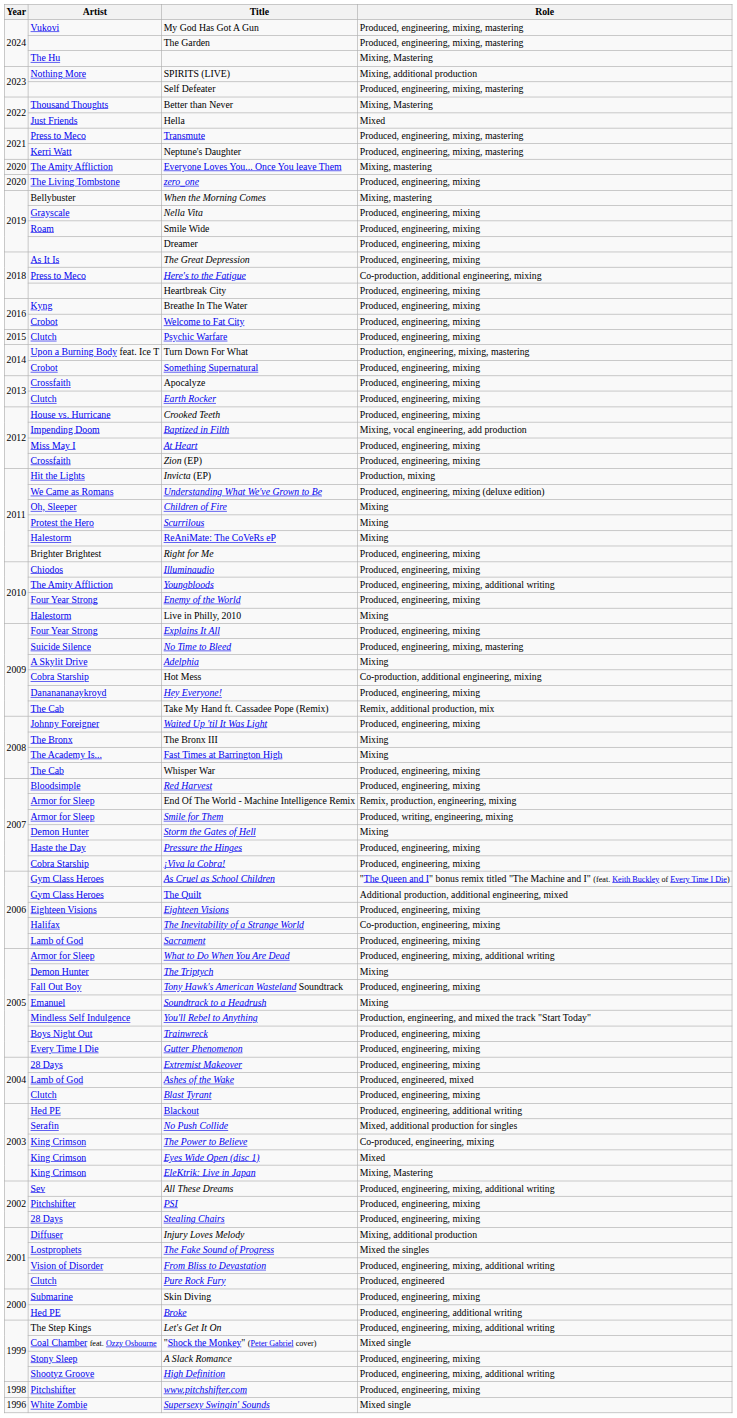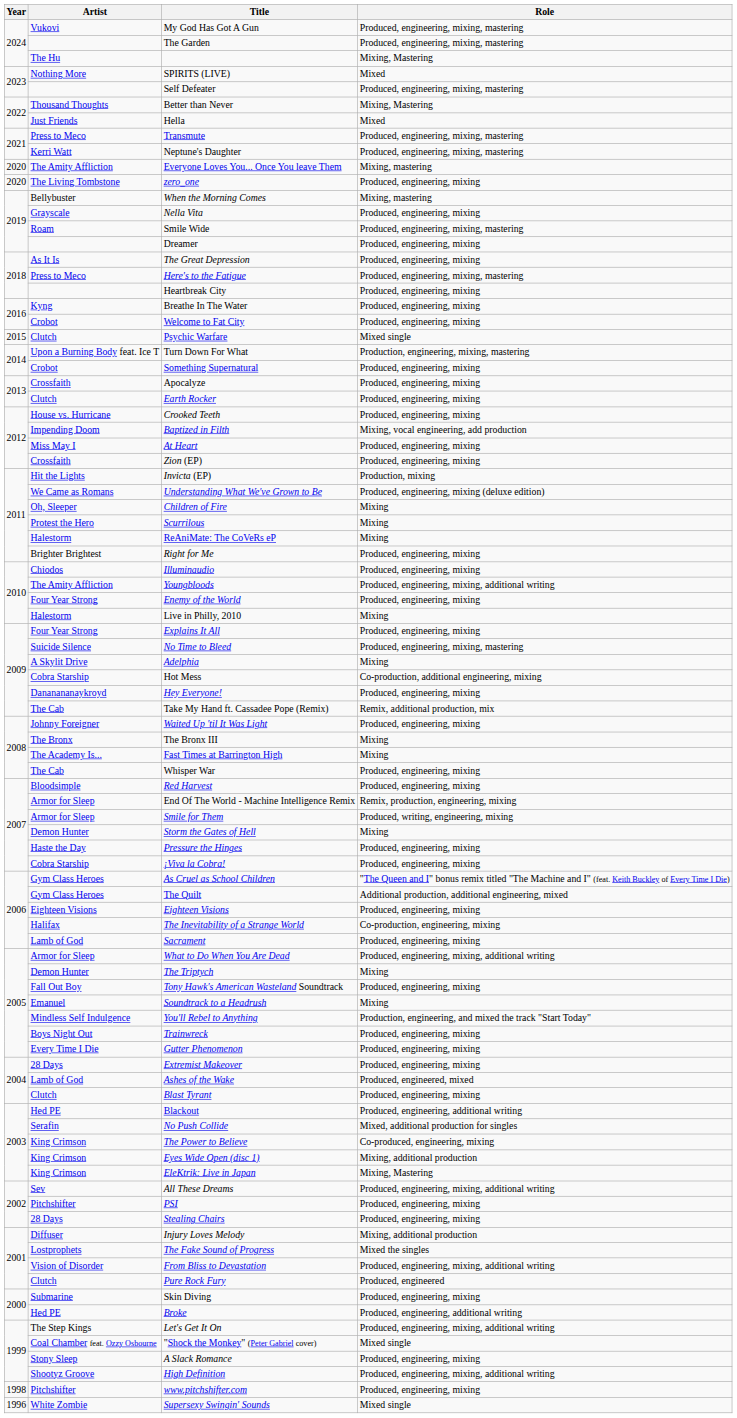 <table class="wikitable sortable">
 <tr>
 <th>Year</th>
 <th>Artist</th>
 <th>Title</th>
 <th>Role</th>
 </tr>
 <tr>
 <td rowspan="3">2024</td>
 <td><a href='#'>Vukovi</a></td>
 <td>My God Has Got  A Gun</td>
 <td>Produced, engineering, mixing, mastering</td>
 </tr>
 <tr>
 <td></td>
 <td>The Garden</td>
 <td>Produced, engineering, mixing, mastering</td>
 </tr>
 <tr>
 <td><a href='#'>The Hu</a></td>
 <td></td>
 <td>Mixing, Mastering</td>
 </tr>
 <tr>
 <td rowspan="2">2023</td>
 <td><a href='#'>Nothing More</a></td>
 <td>SPIRITS (LIVE)</td>
-<td>Mixing, additional production</td>
+<td>Mixed</td>
 </tr>
 <tr>
 <td></td>
 <td>Self Defeater</td>
 <td>Produced, engineering, mixing, mastering</td>
 </tr>
 <tr>
 <td rowspan="2">2022</td>
 <td><a href='#'>Thousand Thoughts</a></td>
 <td>Better than Never</td>
 <td>Mixing, Mastering</td>
 </tr>
 <tr>
 <td><a href='#'>Just Friends</a></td>
 <td>Hella</td>
 <td>Mixed</td>
 </tr>
 <tr>
 <td rowspan="2">2021</td>
 <td><a href='#'>Press to Meco</a></td>
 <td><a href='#'>Transmute</a></td>
 <td>Produced, engineering, mixing, mastering</td>
 </tr>
 <tr>
 <td><a href='#'>Kerri Watt</a></td>
 <td>Neptune's Daughter</td>
 <td>Produced, engineering, mixing, mastering</td>
 </tr>
 <tr>
 <td>2020</td>
 <td><a href='#'>The Amity Affliction</a></td>
 <td><a href='#'>Everyone Loves You... Once You leave Them</a></td>
 <td>Mixing, mastering</td>
 </tr>
 <tr>
 <td>2020</td>
 <td><a href='#'>The Living Tombstone</a></td>
 <td><em><a href='#'>zero_one</a></em></td>
 <td>Produced, engineering, mixing</td>
 </tr>
 <tr>
 <td rowspan="4">2019</td>
 <td>Bellybuster</td>
 <td><em>When the Morning Comes</em></td>
 <td>Mixing, mastering</td>
 </tr>
 <tr>
 <td><a href='#'>Grayscale</a></td>
 <td><em>Nella Vita</em></td>
 <td>Produced, engineering, mixing</td>
 </tr>
 <tr>
 <td><a href='#'>Roam</a></td>
 <td>Smile Wide</td>
-<td>Produced, engineering, mixing</td>
+<td>Produced, engineering, mixing, mastering</td>
 </tr>
 <tr>
 <td></td>
 <td>Dreamer</td>
 <td>Produced, engineering, mixing</td>
 </tr>
 <tr>
 <td rowspan="3">2018</td>
 <td><a href='#'>As It Is</a></td>
 <td><em>The Great Depression</em></td>
 <td>Produced, engineering, mixing</td>
 </tr>
 <tr>
 <td><a href='#'>Press to Meco</a></td>
 <td><em><a href='#'>Here's to the Fatigue</a></em></td>
-<td>Co-production, additional engineering, mixing</td>
+<td>Produced, engineering, mixing, mastering</td>
 </tr>
 <tr>
 <td></td>
 <td>Heartbreak City</td>
 <td>Produced, engineering, mixing</td>
 </tr>
 <tr>
 <td rowspan="2">2016</td>
 <td><a href='#'>Kyng</a></td>
 <td>Breathe In The Water</td>
 <td>Produced, engineering, mixing</td>
 </tr>
 <tr>
 <td><a href='#'>Crobot</a></td>
 <td><a href='#'>Welcome to Fat City</a></td>
 <td>Produced, engineering, mixing</td>
 </tr>
 <tr>
 <td>2015</td>
 <td><a href='#'>Clutch</a></td>
 <td><a href='#'>Psychic Warfare</a></td>
-<td>Produced, engineering, mixing</td>
+<td>Mixed single</td>
 </tr>
 <tr>
 <td rowspan="2">2014</td>
 <td><a href='#'>Upon a Burning Body</a> feat. Ice T</td>
 <td>Turn Down For What</td>
 <td>Production, engineering, mixing, mastering</td>
 </tr>
 <tr>
 <td><a href='#'>Crobot</a></td>
 <td><a href='#'>Something Supernatural</a></td>
 <td>Produced, engineering, mixing</td>
 </tr>
 <tr>
 <td rowspan="2">2013</td>
 <td><a href='#'>Crossfaith</a></td>
 <td>Apocalyze</td>
 <td>Produced, engineering, mixing</td>
 </tr>
 <tr>
 <td><a href='#'>Clutch</a></td>
 <td><em><a href='#'>Earth Rocker</a></em></td>
 <td>Produced, engineering, mixing</td>
 </tr>
 <tr>
 <td rowspan="4">2012</td>
 <td><a href='#'>House vs. Hurricane</a></td>
 <td><em>Crooked Teeth</em></td>
 <td>Produced, engineering, mixing</td>
 </tr>
 <tr>
 <td><a href='#'>Impending Doom</a></td>
 <td><em><a href='#'>Baptized in Filth</a></em></td>
 <td>Mixing, vocal engineering, add production</td>
 </tr>
 <tr>
 <td><a href='#'>Miss May I</a></td>
 <td><em><a href='#'>At Heart</a></em></td>
 <td>Produced, engineering, mixing</td>
 </tr>
 <tr>
 <td><a href='#'>Crossfaith</a></td>
 <td><em>Zion</em> (EP)</td>
 <td>Produced, engineering, mixing</td>
 </tr>
 <tr>
 <td rowspan="6">2011</td>
 <td><a href='#'>Hit the Lights</a></td>
 <td><em>Invicta</em> (EP)</td>
 <td>Production, mixing</td>
 </tr>
 <tr>
 <td><a href='#'>We Came as Romans</a></td>
 <td><em><a href='#'>Understanding What We've Grown to Be</a></em></td>
 <td>Produced, engineering, mixing (deluxe edition)</td>
 </tr>
 <tr>
 <td><a href='#'>Oh, Sleeper</a></td>
 <td><em><a href='#'>Children of Fire</a></em></td>
 <td>Mixing</td>
 </tr>
 <tr>
 <td><a href='#'>Protest the Hero</a></td>
 <td><em><a href='#'>Scurrilous</a></em></td>
 <td>Mixing</td>
 </tr>
 <tr>
 <td><a href='#'>Halestorm</a></td>
 <td><a href='#'>ReAniMate: The CoVeRs eP</a></td>
 <td>Mixing</td>
 </tr>
 <tr>
 <td>Brighter Brightest</td>
 <td><em>Right for Me</em></td>
 <td>Produced, engineering, mixing</td>
 </tr>
 <tr>
 <td rowspan="4">2010</td>
 <td><a href='#'>Chiodos</a></td>
 <td><em><a href='#'>Illuminaudio</a></em></td>
 <td>Produced, engineering, mixing</td>
 </tr>
 <tr>
 <td><a href='#'>The Amity Affliction</a></td>
 <td><em><a href='#'>Youngbloods</a></em></td>
 <td>Produced, engineering, mixing, additional writing</td>
 </tr>
 <tr>
 <td><a href='#'>Four Year Strong</a></td>
 <td><em><a href='#'>Enemy of the World</a></em></td>
 <td>Produced, engineering, mixing</td>
 </tr>
 <tr>
 <td><a href='#'>Halestorm</a></td>
 <td>Live in Philly, 2010</td>
 <td>Mixing</td>
 </tr>
 <tr>
 <td rowspan="6">2009</td>
 <td><a href='#'>Four Year Strong</a></td>
 <td><em><a href='#'>Explains It All</a></em></td>
 <td>Produced, engineering, mixing</td>
 </tr>
 <tr>
 <td><a href='#'>Suicide Silence</a></td>
 <td><em><a href='#'>No Time to Bleed</a></em></td>
 <td>Produced, engineering, mixing, mastering</td>
 </tr>
 <tr>
 <td><a href='#'>A Skylit Drive</a></td>
 <td><em><a href='#'>Adelphia</a></em></td>
 <td>Mixing</td>
 </tr>
 <tr>
 <td><a href='#'>Cobra Starship</a></td>
 <td>Hot Mess</td>
 <td>Co-production, additional engineering, mixing</td>
 </tr>
 <tr>
 <td><a href='#'>Dananananaykroyd</a></td>
 <td><em><a href='#'>Hey Everyone!</a></em></td>
 <td>Produced, engineering, mixing</td>
 </tr>
 <tr>
 <td><a href='#'>The Cab</a></td>
 <td>Take My Hand ft. Cassadee Pope (Remix)</td>
 <td>Remix, additional production, mix</td>
 </tr>
 <tr>
 <td rowspan="4">2008</td>
 <td><a href='#'>Johnny Foreigner</a></td>
 <td><em><a href='#'>Waited Up 'til It Was Light</a></em></td>
 <td>Produced, engineering, mixing</td>
 </tr>
 <tr>
 <td><a href='#'>The Bronx</a></td>
 <td>The Bronx III</td>
 <td>Mixing</td>
 </tr>
 <tr>
 <td><a href='#'>The Academy Is...</a></td>
 <td><a href='#'>Fast Times at Barrington High</a></td>
 <td>Mixing</td>
 </tr>
 <tr>
 <td><a href='#'>The Cab</a></td>
 <td>Whisper War</td>
 <td>Produced, engineering, mixing</td>
 </tr>
 <tr>
 <td rowspan="6">2007</td>
 <td><a href='#'>Bloodsimple</a></td>
 <td><em><a href='#'>Red Harvest</a></em></td>
 <td>Produced, engineering, mixing</td>
 </tr>
 <tr>
 <td><a href='#'>Armor for Sleep</a></td>
 <td>End Of The World - Machine Intelligence Remix</td>
 <td>Remix, production, engineering, mixing</td>
 </tr>
 <tr>
 <td><a href='#'>Armor for Sleep</a></td>
 <td><em><a href='#'>Smile for Them</a></em></td>
 <td>Produced, writing, engineering, mixing</td>
 </tr>
 <tr>
 <td><a href='#'>Demon Hunter</a></td>
 <td><em><a href='#'>Storm the Gates of Hell</a></em></td>
 <td>Mixing</td>
 </tr>
 <tr>
 <td><a href='#'>Haste the Day</a></td>
 <td><em><a href='#'>Pressure the Hinges</a></em></td>
 <td>Produced, engineering, mixing</td>
 </tr>
 <tr>
 <td><a href='#'>Cobra Starship</a></td>
 <td><em><a href='#'>¡Viva la Cobra!</a></em></td>
 <td>Produced, engineering, mixing</td>
 </tr>
 <tr>
 <td rowspan="5">2006</td>
 <td><a href='#'>Gym Class Heroes</a></td>
 <td><em><a href='#'>As Cruel as School Children</a></em></td>
 <td>"<a href='#'>The Queen and I</a>" bonus remix titled "The Machine and I" <small>(feat. <a href='#'>Keith Buckley</a> of <a href='#'>Every Time I Die</a>)</small></td>
 </tr>
 <tr>
 <td><a href='#'>Gym Class Heroes</a></td>
 <td><a href='#'>The Quilt</a></td>
 <td>Additional production, additional engineering, mixed</td>
 </tr>
 <tr>
 <td><a href='#'>Eighteen Visions</a></td>
 <td><em><a href='#'>Eighteen Visions</a></em></td>
 <td>Produced, engineering, mixing</td>
 </tr>
 <tr>
 <td><a href='#'>Halifax</a></td>
 <td><em><a href='#'>The Inevitability of a Strange World</a></em></td>
 <td>Co-production, engineering, mixing</td>
 </tr>
 <tr>
 <td><a href='#'>Lamb of God</a></td>
 <td><em><a href='#'>Sacrament</a></em></td>
 <td>Produced, engineering, mixing</td>
 </tr>
 <tr>
 <td rowspan="7">2005</td>
 <td><a href='#'>Armor for Sleep</a></td>
 <td><em><a href='#'>What to Do When You Are Dead</a></em></td>
 <td>Produced, engineering, mixing, additional writing</td>
 </tr>
 <tr>
 <td><a href='#'>Demon Hunter</a></td>
 <td><em><a href='#'>The Triptych</a></em></td>
 <td>Mixing</td>
 </tr>
 <tr>
 <td><a href='#'>Fall Out Boy</a></td>
 <td><em><a href='#'>Tony Hawk's American Wasteland</a></em> Soundtrack</td>
 <td>Produced, engineering, mixing</td>
 </tr>
 <tr>
 <td><a href='#'>Emanuel</a></td>
 <td><em><a href='#'>Soundtrack to a Headrush</a></em></td>
 <td>Mixing</td>
 </tr>
 <tr>
 <td><a href='#'>Mindless Self Indulgence</a></td>
 <td><em><a href='#'>You'll Rebel to Anything</a></em></td>
 <td>Production, engineering, and mixed the track "Start Today"</td>
 </tr>
 <tr>
 <td><a href='#'>Boys Night Out</a></td>
 <td><em><a href='#'>Trainwreck</a></em></td>
 <td>Produced, engineering, mixing</td>
 </tr>
 <tr>
 <td><a href='#'>Every Time I Die</a></td>
 <td><em><a href='#'>Gutter Phenomenon</a></em></td>
 <td>Produced, engineering, mixing</td>
 </tr>
 <tr>
 <td rowspan="3">2004</td>
 <td><a href='#'>28 Days</a></td>
 <td><em><a href='#'>Extremist Makeover</a></em></td>
 <td>Produced, engineering, mixing</td>
 </tr>
 <tr>
 <td><a href='#'>Lamb of God</a></td>
 <td><em><a href='#'>Ashes of the Wake</a></em></td>
 <td>Produced, engineered, mixed</td>
 </tr>
 <tr>
 <td><a href='#'>Clutch</a></td>
 <td><em><a href='#'>Blast Tyrant</a></em></td>
 <td>Produced, engineering, mixing</td>
 </tr>
 <tr>
 <td rowspan="5">2003</td>
 <td><a href='#'>Hed PE</a></td>
 <td><a href='#'>Blackout</a></td>
 <td>Produced, engineering, additional writing</td>
 </tr>
 <tr>
 <td><a href='#'>Serafin</a></td>
 <td><em><a href='#'>No Push Collide</a></em></td>
 <td>Mixed, additional production for singles</td>
 </tr>
 <tr>
 <td><a href='#'>King Crimson</a></td>
 <td><em><a href='#'>The Power to Believe</a></em></td>
 <td>Co-produced, engineering, mixing</td>
 </tr>
 <tr>
 <td><a href='#'>King Crimson</a></td>
 <td><em><a href='#'>Eyes Wide Open (disc 1)</a></em></td>
-<td>Mixed</td>
+<td>Mixing, additional production</td>
 </tr>
 <tr>
 <td><a href='#'>King Crimson</a></td>
 <td><em><a href='#'>EleKtrik: Live in Japan</a></em></td>
 <td>Mixing, Mastering</td>
 </tr>
 <tr>
 <td rowspan="3">2002</td>
 <td><a href='#'>Sev</a></td>
 <td><em>All These Dreams</em></td>
 <td>Produced, engineering, mixing, additional writing</td>
 </tr>
 <tr>
 <td><a href='#'>Pitchshifter</a></td>
 <td><em><a href='#'>PSI</a></em></td>
 <td>Produced, engineering, mixing</td>
 </tr>
 <tr>
 <td><a href='#'>28 Days</a></td>
 <td><em><a href='#'>Stealing Chairs</a></em></td>
 <td>Produced, engineering, mixing</td>
 </tr>
 <tr>
 <td rowspan="4">2001</td>
 <td><a href='#'>Diffuser</a></td>
 <td><em>Injury Loves Melody</em></td>
 <td>Mixing, additional production</td>
 </tr>
 <tr>
 <td><a href='#'>Lostprophets</a></td>
 <td><em><a href='#'>The Fake Sound of Progress</a></em></td>
 <td>Mixed the singles</td>
 </tr>
 <tr>
 <td><a href='#'>Vision of Disorder</a></td>
 <td><em><a href='#'>From Bliss to Devastation</a></em></td>
 <td>Produced, engineering, mixing, additional writing</td>
 </tr>
 <tr>
 <td><a href='#'>Clutch</a></td>
 <td><em><a href='#'>Pure Rock Fury</a></em></td>
 <td>Produced, engineered</td>
 </tr>
 <tr>
 <td rowspan="2">2000</td>
 <td><a href='#'>Submarine</a></td>
 <td>Skin Diving</td>
 <td>Produced, engineering, mixing</td>
 </tr>
 <tr>
 <td><a href='#'>Hed PE</a></td>
 <td><em><a href='#'>Broke</a></em></td>
 <td>Produced, engineering, additional writing</td>
 </tr>
 <tr>
 <td rowspan="4">1999</td>
 <td>The Step Kings</td>
 <td><em>Let's Get It On</em></td>
 <td>Produced, engineering, mixing, additional writing</td>
 </tr>
 <tr>
 <td><a href='#'>Coal Chamber</a> <small>feat. <a href='#'>Ozzy Osbourne</a></small></td>
 <td>"<a href='#'>Shock the Monkey</a>" <small>(<a href='#'>Peter Gabriel</a> cover)</small></td>
 <td>Mixed single</td>
 </tr>
 <tr>
 <td><a href='#'>Stony Sleep</a></td>
 <td><em>A Slack Romance</em></td>
 <td>Produced, engineering, mixing</td>
 </tr>
 <tr>
 <td><a href='#'>Shootyz Groove</a></td>
 <td><em><a href='#'>High Definition</a></em></td>
 <td>Produced, engineering, mixing, additional writing</td>
 </tr>
 <tr>
 <td>1998</td>
 <td><a href='#'>Pitchshifter</a></td>
 <td><em><a href='#'>www.pitchshifter.com</a></em></td>
 <td>Produced, engineering, mixing</td>
 </tr>
 <tr>
 <td>1996</td>
 <td><a href='#'>White Zombie</a></td>
 <td><em><a href='#'>Supersexy Swingin' Sounds</a></em></td>
 <td>Mixed single</td>
 </tr>
 </table>
